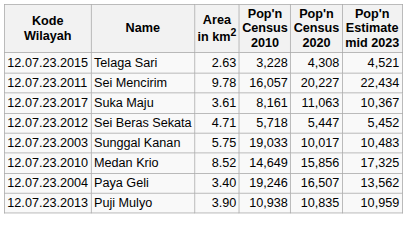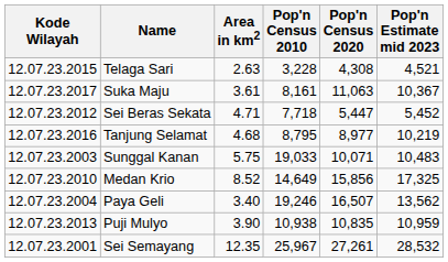 <table class="sortable wikitable">
 <tr>
 <th>Kode<br>Wilayah</th>
 <th>Name</th>
 <th>Area <br> in km<sup>2</sup></th>
 <th>Pop'n<br>Census<br>2010</th>
 <th>Pop'n<br>Census<br>2020</th>
 <th>Pop'n<br>Estimate<br>mid 2023</th>
 </tr>
 <tr>
 <td>12.07.23.2015</td>
 <td>Telaga Sari</td>
 <td align="right">2.63</td>
 <td align="right">3,228</td>
 <td align="right">4,308</td>
 <td align="right">4,521</td>
 </tr>
 <tr>
-<td>12.07.23.2011</td>
-<td>Sei Mencirim</td>
-<td align="right">9.78</td>
-<td align="right">16,057</td>
-<td align="right">20,227</td>
-<td align="right">22,434</td>
-</tr>
-<tr>
 <td>12.07.23.2017</td>
 <td>Suka Maju</td>
 <td align="right">3.61</td>
 <td align="right">8,161</td>
 <td align="right">11,063</td>
 <td align="right">10,367</td>
 </tr>
 <tr>
 <td>12.07.23.2012</td>
 <td>Sei Beras Sekata</td>
 <td align="right">4.71</td>
-<td align="right">5,718</td>
+<td align="right">7,718</td>
 <td align="right">5,447</td>
 <td align="right">5,452</td>
+</tr>
+<tr>
+<td>12.07.23.2016</td>
+<td>Tanjung Selamat</td>
+<td align="right">4.68</td>
+<td align="right">8,795</td>
+<td align="right">8,977</td>
+<td align="right">10,219</td>
 </tr>
 <tr>
 <td>12.07.23.2003</td>
 <td>Sunggal Kanan</td>
 <td align="right">5.75</td>
 <td align="right">19,033</td>
-<td align="right">10,017</td>
+<td align="right">10,071</td>
 <td align="right">10,483</td>
 </tr>
 <tr>
 <td>12.07.23.2010</td>
 <td>Medan Krio</td>
 <td align="right">8.52</td>
 <td align="right">14,649</td>
 <td align="right">15,856</td>
 <td align="right">17,325</td>
 </tr>
 <tr>
 <td>12.07.23.2004</td>
 <td>Paya Geli</td>
 <td align="right">3.40</td>
 <td align="right">19,246</td>
 <td align="right">16,507</td>
 <td align="right">13,562</td>
 </tr>
 <tr>
 <td>12.07.23.2013</td>
 <td>Puji Mulyo</td>
 <td align="right">3.90</td>
 <td align="right">10,938</td>
 <td align="right">10,835</td>
 <td align="right">10,959</td>
 </tr>
+<tr>
+<td>12.07.23.2001</td>
+<td>Sei Semayang</td>
+<td align="right">12.35</td>
+<td align="right">25,967</td>
+<td align="right">27,261</td>
+<td align="right">28,532</td>
+</tr>
 </table>
